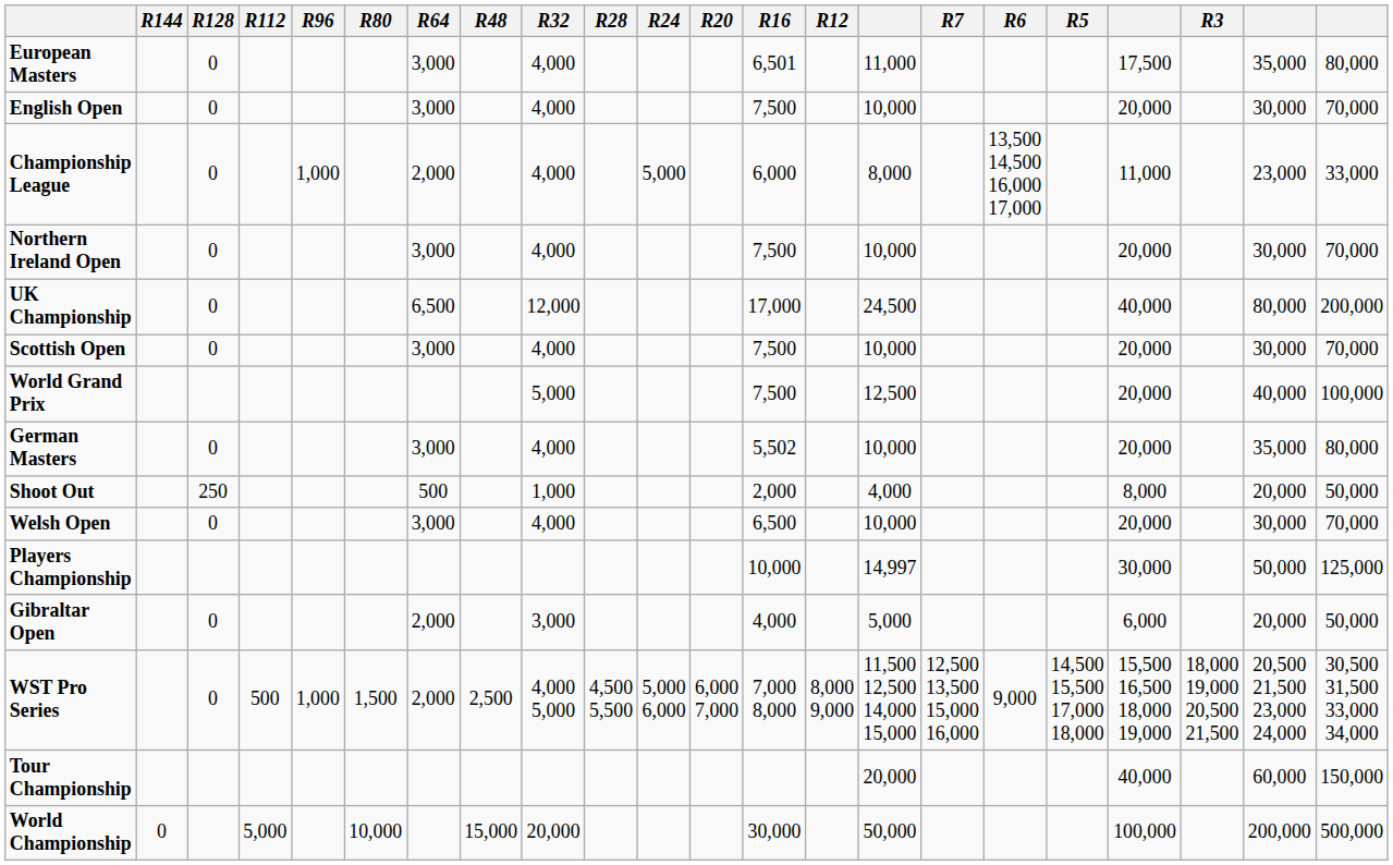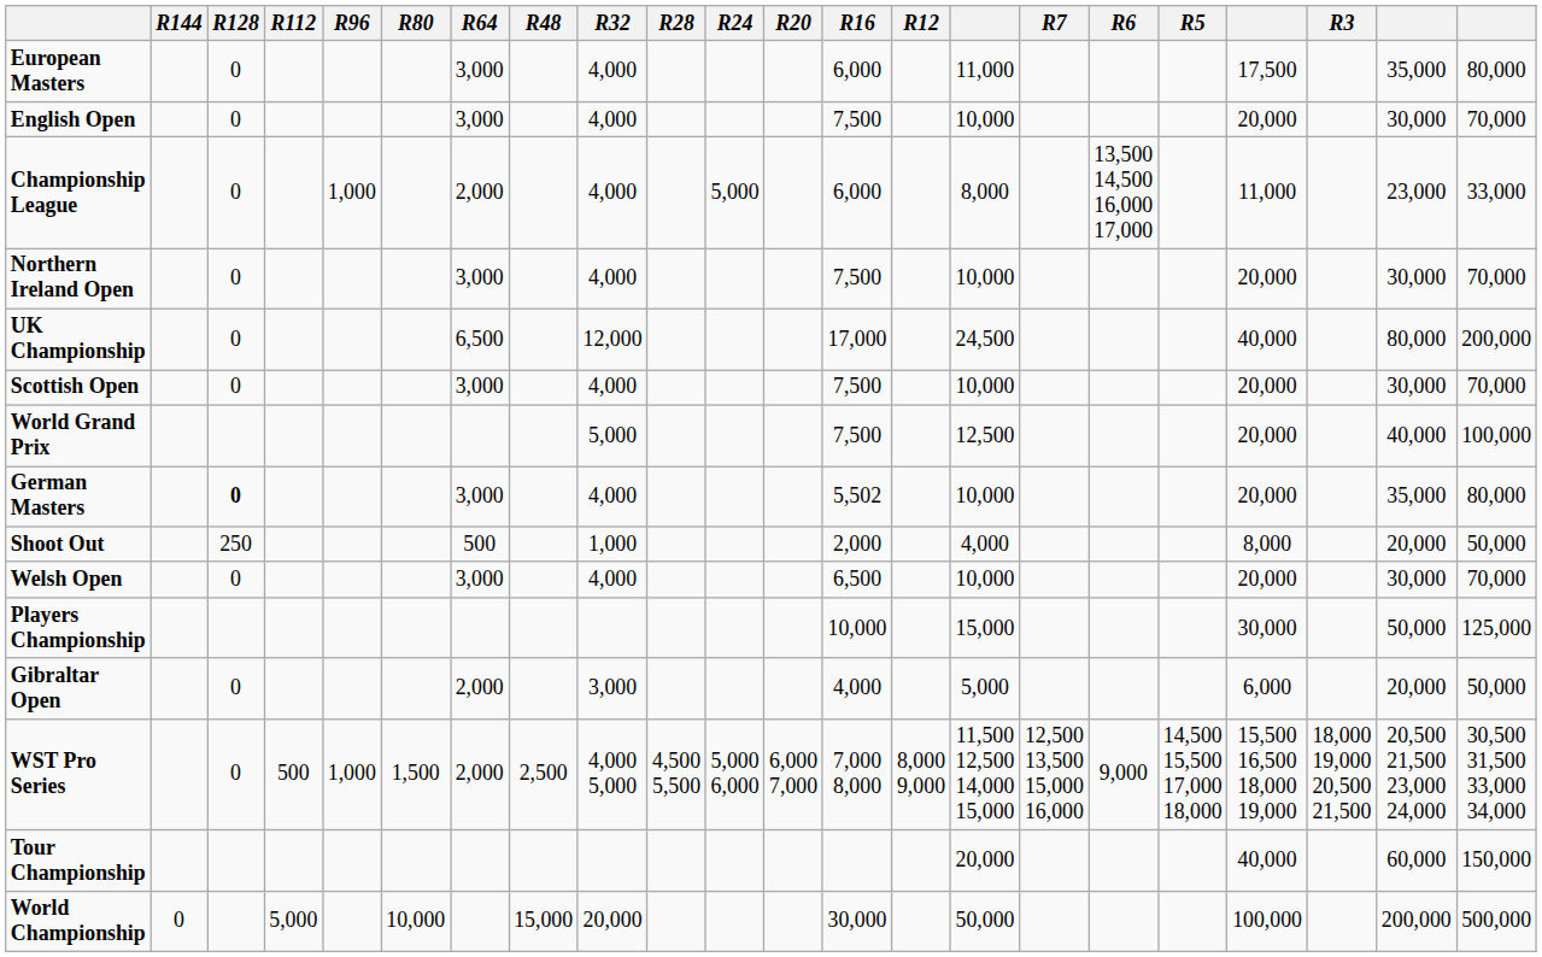 <table class="wikitable sortable" style="text-align: center; font-size:85%;">
 <tr>
 <th></th>
 <th width=60><em>R144</em></th>
 <th width=60><em>R128</em></th>
 <th width=60><em>R112</em></th>
 <th width=60><em>R96</em></th>
 <th width=60><em>R80</em></th>
 <th width=60><em>R64</em></th>
 <th width=60><em>R48</em></th>
 <th width=60><em>R32</em></th>
 <th width=60><em>R28</em></th>
 <th width=60><em>R24</em></th>
 <th width=60><em>R20</em></th>
 <th width=60><em>R16</em></th>
 <th width=60><em>R12</em></th>
 <th width=60><em></em></th>
 <th width=60><em>R7</em></th>
 <th width=60><em>R6</em></th>
 <th width=60><em>R5</em></th>
 <th width=60><em></em></th>
 <th width=60><em>R3</em></th>
 <th width=60><em></em></th>
 <th width=60><em></em></th>
 </tr>
 <tr>
 <td style="text-align:left;"><strong>European Masters</strong></td>
 <td></td>
 <td>0</td>
 <td></td>
 <td></td>
 <td></td>
 <td>3,000</td>
 <td></td>
 <td>4,000</td>
 <td></td>
 <td></td>
 <td></td>
-<td>6,501</td>
+<td>6,000</td>
 <td></td>
 <td>11,000</td>
 <td></td>
 <td></td>
 <td></td>
 <td>17,500</td>
 <td></td>
 <td>35,000</td>
 <td>80,000</td>
 </tr>
 <tr>
 <td style="text-align:left;"><strong>English Open</strong></td>
 <td></td>
 <td>0</td>
 <td></td>
 <td></td>
 <td></td>
 <td>3,000</td>
 <td></td>
 <td>4,000</td>
 <td></td>
 <td></td>
 <td></td>
 <td>7,500</td>
 <td></td>
 <td>10,000</td>
 <td></td>
 <td></td>
 <td></td>
 <td>20,000</td>
 <td></td>
 <td>30,000</td>
 <td>70,000</td>
 </tr>
 <tr>
 <td style="text-align:left;"><strong>Championship League</strong></td>
 <td></td>
 <td>0<br></td>
 <td></td>
 <td>1,000<br></td>
 <td></td>
 <td>2,000<br></td>
 <td></td>
 <td>4,000<br></td>
 <td></td>
 <td>5,000<br></td>
 <td></td>
 <td>6,000<br></td>
 <td></td>
 <td>8,000<br></td>
 <td></td>
 <td>13,500<br>14,500<br>16,000<br>17,000</td>
 <td></td>
 <td>11,000<br></td>
 <td></td>
 <td>23,000</td>
 <td>33,000</td>
 </tr>
 <tr>
 <td style="text-align:left;"><strong>Northern Ireland Open</strong></td>
 <td></td>
 <td>0</td>
 <td></td>
 <td></td>
 <td></td>
 <td>3,000</td>
 <td></td>
 <td>4,000</td>
 <td></td>
 <td></td>
 <td></td>
 <td>7,500</td>
 <td></td>
 <td>10,000</td>
 <td></td>
 <td></td>
 <td></td>
 <td>20,000</td>
 <td></td>
 <td>30,000</td>
 <td>70,000</td>
 </tr>
 <tr>
 <td style="text-align:left;"><strong>UK Championship</strong></td>
 <td></td>
 <td>0</td>
 <td></td>
 <td></td>
 <td></td>
 <td>6,500</td>
 <td></td>
 <td>12,000</td>
 <td></td>
 <td></td>
 <td></td>
 <td>17,000</td>
 <td></td>
 <td>24,500</td>
 <td></td>
 <td></td>
 <td></td>
 <td>40,000</td>
 <td></td>
 <td>80,000</td>
 <td>200,000</td>
 </tr>
 <tr>
 <td style="text-align:left;"><strong>Scottish Open</strong></td>
 <td></td>
 <td>0</td>
 <td></td>
 <td></td>
 <td></td>
 <td>3,000</td>
 <td></td>
 <td>4,000</td>
 <td></td>
 <td></td>
 <td></td>
 <td>7,500</td>
 <td></td>
 <td>10,000</td>
 <td></td>
 <td></td>
 <td></td>
 <td>20,000</td>
 <td></td>
 <td>30,000</td>
 <td>70,000</td>
 </tr>
 <tr>
 <td style="text-align:left;"><strong>World Grand Prix</strong></td>
 <td></td>
 <td></td>
 <td></td>
 <td></td>
 <td></td>
 <td></td>
 <td></td>
 <td>5,000<br></td>
 <td></td>
 <td></td>
 <td></td>
 <td>7,500</td>
 <td></td>
 <td>12,500</td>
 <td></td>
 <td></td>
 <td></td>
 <td>20,000</td>
 <td></td>
 <td>40,000</td>
 <td>100,000</td>
 </tr>
 <tr>
 <td style="text-align:left;"><strong>German Masters</strong></td>
 <td></td>
-<td>0</td>
+<td><strong>0</strong></td>
 <td></td>
 <td></td>
 <td></td>
 <td>3,000</td>
 <td></td>
 <td>4,000</td>
 <td></td>
 <td></td>
 <td></td>
 <td>5,502</td>
 <td></td>
 <td>10,000</td>
 <td></td>
 <td></td>
 <td></td>
 <td>20,000</td>
 <td></td>
 <td>35,000</td>
 <td>80,000</td>
 </tr>
 <tr>
 <td style="text-align:left;"><strong>Shoot Out</strong></td>
 <td></td>
 <td>250<br></td>
 <td></td>
 <td></td>
 <td></td>
 <td>500</td>
 <td></td>
 <td>1,000</td>
 <td></td>
 <td></td>
 <td></td>
 <td>2,000</td>
 <td></td>
 <td>4,000</td>
 <td></td>
 <td></td>
 <td></td>
 <td>8,000</td>
 <td></td>
 <td>20,000</td>
 <td>50,000</td>
 </tr>
 <tr>
 <td style="text-align:left;"><strong>Welsh Open</strong></td>
 <td></td>
 <td>0</td>
 <td></td>
 <td></td>
 <td></td>
 <td>3,000</td>
 <td></td>
 <td>4,000</td>
 <td></td>
 <td></td>
 <td></td>
 <td>6,500</td>
 <td></td>
 <td>10,000</td>
 <td></td>
 <td></td>
 <td></td>
 <td>20,000</td>
 <td></td>
 <td>30,000</td>
 <td>70,000</td>
 </tr>
 <tr>
 <td style="text-align:left;"><strong>Players Championship</strong></td>
 <td></td>
 <td></td>
 <td></td>
 <td></td>
 <td></td>
 <td></td>
 <td></td>
 <td></td>
 <td></td>
 <td></td>
 <td></td>
 <td>10,000<br></td>
 <td></td>
-<td>14,997</td>
+<td>15,000</td>
 <td></td>
 <td></td>
 <td></td>
 <td>30,000</td>
 <td></td>
 <td>50,000</td>
 <td>125,000</td>
 </tr>
 <tr>
 <td style="text-align:left;"><strong>Gibraltar Open</strong></td>
 <td></td>
 <td>0</td>
 <td></td>
 <td></td>
 <td></td>
 <td>2,000</td>
 <td></td>
 <td>3,000</td>
 <td></td>
 <td></td>
 <td></td>
 <td>4,000</td>
 <td></td>
 <td>5,000</td>
 <td></td>
 <td></td>
 <td></td>
 <td>6,000</td>
 <td></td>
 <td>20,000</td>
 <td>50,000</td>
 </tr>
 <tr>
 <td style="text-align:left;"><strong>WST Pro Series</strong></td>
 <td></td>
 <td>0<br></td>
 <td>500<br></td>
 <td>1,000<br></td>
 <td>1,500<br></td>
 <td>2,000<br></td>
 <td>2,500<br></td>
 <td>4,000<br>5,000</td>
 <td>4,500<br>5,500</td>
 <td>5,000<br>6,000</td>
 <td>6,000<br>7,000</td>
 <td>7,000<br>8,000</td>
 <td>8,000<br>9,000</td>
 <td>11,500<br>12,500<br>14,000<br>15,000</td>
 <td>12,500<br>13,500<br>15,000<br>16,000</td>
 <td>9,000<br></td>
 <td>14,500<br>15,500<br>17,000<br>18,000</td>
 <td>15,500<br>16,500<br>18,000<br>19,000</td>
 <td>18,000<br>19,000<br>20,500<br>21,500</td>
 <td>20,500<br>21,500<br>23,000<br>24,000</td>
 <td>30,500<br>31,500<br>33,000<br>34,000</td>
 </tr>
 <tr>
 <td style="text-align:left;"><strong>Tour Championship</strong></td>
 <td></td>
 <td></td>
 <td></td>
 <td></td>
 <td></td>
 <td></td>
 <td></td>
 <td></td>
 <td></td>
 <td></td>
 <td></td>
 <td></td>
 <td></td>
 <td>20,000<br></td>
 <td></td>
 <td></td>
 <td></td>
 <td>40,000</td>
 <td></td>
 <td>60,000</td>
 <td>150,000</td>
 </tr>
 <tr>
 <td style="text-align:left;"><strong>World Championship</strong></td>
 <td>0</td>
 <td></td>
 <td>5,000<br></td>
 <td></td>
 <td>10,000<br></td>
 <td></td>
 <td>15,000</td>
 <td>20,000<br></td>
 <td></td>
 <td></td>
 <td></td>
 <td>30,000</td>
 <td></td>
 <td>50,000</td>
 <td></td>
 <td></td>
 <td></td>
 <td>100,000</td>
 <td></td>
 <td>200,000</td>
 <td>500,000</td>
 </tr>
 </table>
